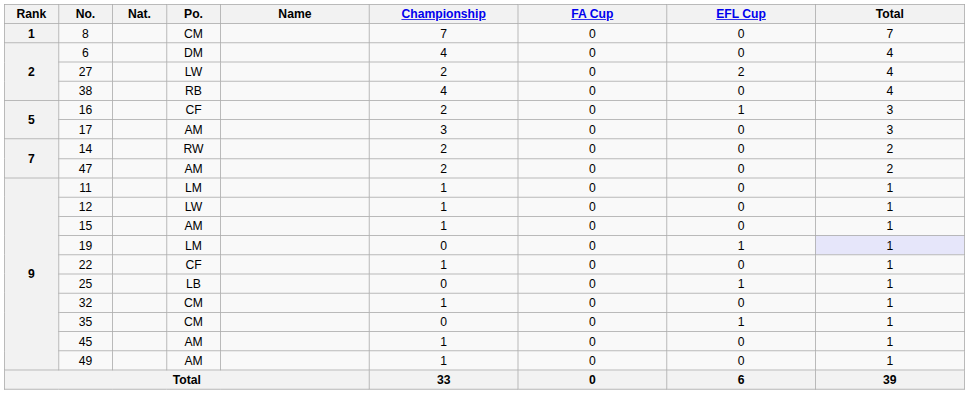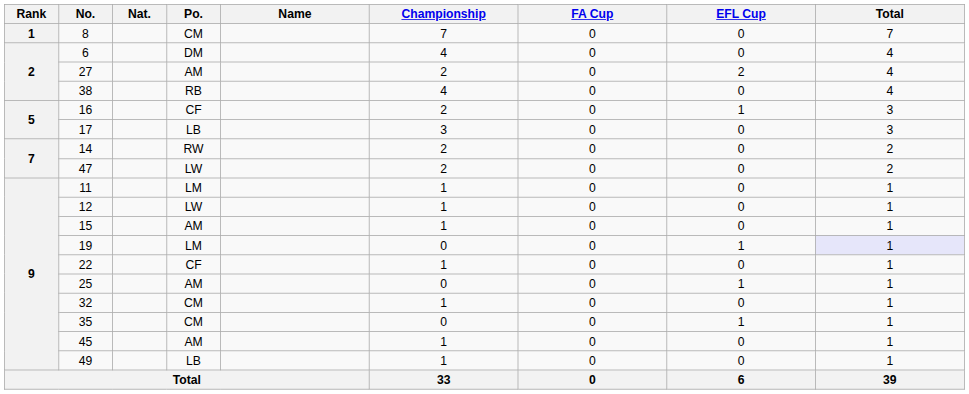 <table class="wikitable" style="text-align:center; font-size:95%; width:95%;">
 <tr>
 <th width=50px>Rank</th>
 <th width=50px>No.</th>
 <th width=50px>Nat.</th>
 <th width=50px>Po.</th>
 <th width=150px>Name</th>
 <th width=150px><a href='#'>Championship</a></th>
 <th width=150px><a href='#'>FA Cup</a></th>
 <th width=150px><a href='#'>EFL Cup</a></th>
 <th width=150px>Total</th>
 </tr>
 <tr>
 <th rowspan=1>1</th>
 <td>8</td>
 <td></td>
 <td>CM</td>
 <td></td>
 <td>7</td>
 <td>0</td>
 <td>0</td>
 <td>7</td>
 </tr>
 <tr>
 <th rowspan=3>2</th>
 <td>6</td>
 <td></td>
 <td>DM</td>
 <td></td>
 <td>4</td>
 <td>0</td>
 <td>0</td>
 <td>4</td>
 </tr>
 <tr>
 <td>27</td>
 <td></td>
-<td>LW</td>
+<td>AM</td>
 <td></td>
 <td>2</td>
 <td>0</td>
 <td>2</td>
 <td>4</td>
 </tr>
 <tr>
 <td>38</td>
 <td></td>
 <td>RB</td>
 <td></td>
 <td>4</td>
 <td>0</td>
 <td>0</td>
 <td>4</td>
 </tr>
 <tr>
 <th rowspan=2>5</th>
 <td>16</td>
 <td></td>
 <td>CF</td>
 <td></td>
 <td>2</td>
 <td>0</td>
 <td>1</td>
 <td>3</td>
 </tr>
 <tr>
 <td>17</td>
 <td></td>
-<td>AM</td>
+<td>LB</td>
 <td></td>
 <td>3</td>
 <td>0</td>
 <td>0</td>
 <td>3</td>
 </tr>
 <tr>
 <th rowspan=2>7</th>
 <td>14</td>
 <td></td>
 <td>RW</td>
 <td></td>
 <td>2</td>
 <td>0</td>
 <td>0</td>
 <td>2</td>
 </tr>
 <tr>
 <td>47</td>
 <td></td>
-<td>AM</td>
+<td>LW</td>
 <td></td>
 <td>2</td>
 <td>0</td>
 <td>0</td>
 <td>2</td>
 </tr>
 <tr>
 <th rowspan=10>9</th>
 <td>11</td>
 <td></td>
 <td>LM</td>
 <td></td>
 <td>1</td>
 <td>0</td>
 <td>0</td>
 <td>1</td>
 </tr>
 <tr>
 <td>12</td>
 <td></td>
 <td>LW</td>
 <td></td>
 <td>1</td>
 <td>0</td>
 <td>0</td>
 <td>1</td>
 </tr>
 <tr>
 <td>15</td>
 <td></td>
 <td>AM</td>
 <td></td>
 <td>1</td>
 <td>0</td>
 <td>0</td>
 <td>1</td>
 </tr>
 <tr>
 <td>19</td>
 <td></td>
 <td>LM</td>
 <td></td>
 <td>0</td>
 <td>0</td>
 <td>1</td>
 <td style="background: lavender;">1</td>
 </tr>
 <tr>
 <td>22</td>
 <td></td>
 <td>CF</td>
 <td></td>
 <td>1</td>
 <td>0</td>
 <td>0</td>
 <td>1</td>
 </tr>
 <tr>
 <td>25</td>
 <td></td>
-<td>LB</td>
+<td>AM</td>
 <td></td>
 <td>0</td>
 <td>0</td>
 <td>1</td>
 <td>1</td>
 </tr>
 <tr>
 <td>32</td>
 <td></td>
 <td>CM</td>
 <td></td>
 <td>1</td>
 <td>0</td>
 <td>0</td>
 <td>1</td>
 </tr>
 <tr>
 <td>35</td>
 <td></td>
 <td>CM</td>
 <td></td>
 <td>0</td>
 <td>0</td>
 <td>1</td>
 <td>1</td>
 </tr>
 <tr>
 <td>45</td>
 <td></td>
 <td>AM</td>
 <td></td>
 <td>1</td>
 <td>0</td>
 <td>0</td>
 <td>1</td>
 </tr>
 <tr>
 <td>49</td>
 <td></td>
-<td>AM</td>
+<td>LB</td>
 <td></td>
 <td>1</td>
 <td>0</td>
 <td>0</td>
 <td>1</td>
 </tr>
 <tr>
 <th colspan=5>Total</th>
 <th>33</th>
 <th>0</th>
 <th>6</th>
 <th>39</th>
 </tr>
 </table>
